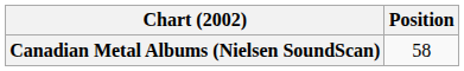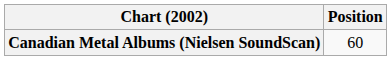 <table class="wikitable sortable plainrowheaders" style="text-align:center">
 <tr>
 <th>Chart (2002)</th>
 <th>Position</th>
 </tr>
 <tr>
 <th scope="row">Canadian Metal Albums (Nielsen SoundScan)</th>
-<td>58</td>
+<td>60</td>
 </tr>
 </table>
